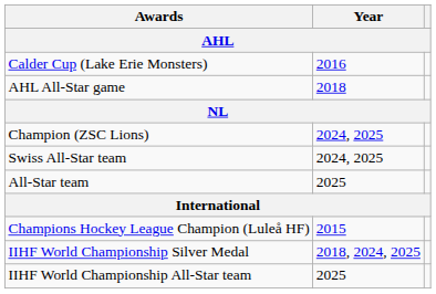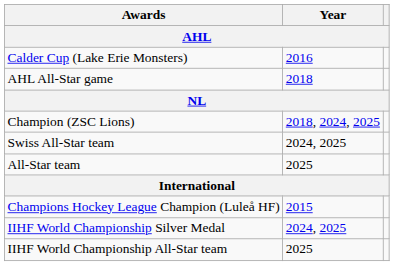 <table class="wikitable">
 <tr>
 <th>Awards</th>
 <th>Year</th>
 <th></th>
 </tr>
 <tr>
 <th colspan="3"><a href='#'>AHL</a></th>
 </tr>
 <tr>
 <td><a href='#'>Calder Cup</a> (Lake Erie Monsters)</td>
 <td><a href='#'>2016</a></td>
 <td></td>
 </tr>
 <tr>
 <td>AHL All-Star game</td>
 <td><a href='#'>2018</a></td>
 <td></td>
 </tr>
 <tr>
 <th colspan="3"><a href='#'>NL</a></th>
 </tr>
 <tr>
 <td>Champion (ZSC Lions)</td>
-<td><a href='#'>2024</a>, <a href='#'>2025</a></td>
+<td><a href='#'>2018</a>, <a href='#'>2024</a>, <a href='#'>2025</a></td>
 <td></td>
 </tr>
 <tr>
 <td>Swiss All-Star team</td>
 <td>2024, 2025</td>
 <td></td>
 </tr>
 <tr>
 <td>All-Star team</td>
 <td>2025</td>
 <td></td>
 </tr>
 <tr>
 <th colspan="3">International</th>
 </tr>
 <tr>
 <td><a href='#'>Champions Hockey League</a> Champion (Luleå HF)</td>
 <td><a href='#'>2015</a></td>
 <td></td>
 </tr>
 <tr>
 <td><a href='#'>IIHF World Championship</a> Silver Medal</td>
-<td><a href='#'>2018</a>, <a href='#'>2024</a>, <a href='#'>2025</a></td>
+<td><a href='#'>2024</a>, <a href='#'>2025</a></td>
 <td></td>
 </tr>
 <tr>
 <td>IIHF World Championship All-Star team</td>
 <td>2025</td>
 <td></td>
 </tr>
 </table>
